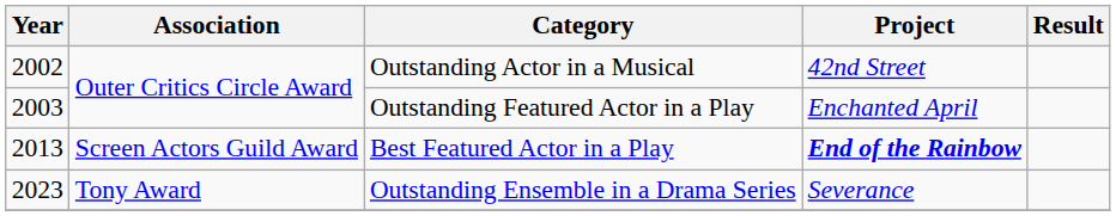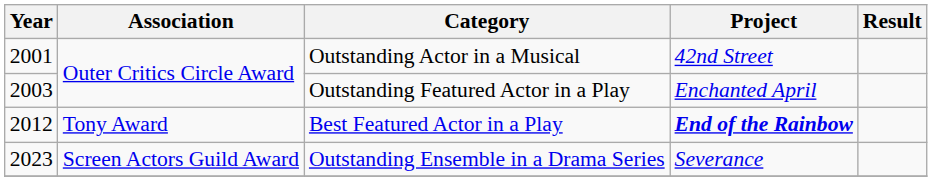 <table class="wikitable unsortable">
 <tr>
 <th>Year</th>
 <th>Association</th>
 <th>Category</th>
 <th>Project</th>
 <th>Result</th>
 </tr>
 <tr>
-<td>2002</td>
+<td>2001</td>
 <td rowspan=2><a href='#'>Outer Critics Circle Award</a></td>
 <td>Outstanding Actor in a Musical</td>
 <td><em><a href='#'>42nd Street</a></em></td>
 <td></td>
 </tr>
 <tr>
 <td>2003</td>
 <td>Outstanding Featured Actor in a Play</td>
 <td><em><a href='#'>Enchanted April</a></em></td>
 <td></td>
 </tr>
 <tr>
-<td>2013</td>
-<td><a href='#'>Screen Actors Guild Award</a></td>
+<td>2012</td>
+<td><a href='#'>Tony Award</a></td>
 <td><a href='#'>Best Featured Actor in a Play</a></td>
 <td><strong><em><a href='#'>End of the Rainbow</a></em></strong></td>
 <td></td>
 </tr>
 <tr>
 <td>2023</td>
-<td><a href='#'>Tony Award</a></td>
+<td><a href='#'>Screen Actors Guild Award</a></td>
 <td><a href='#'>Outstanding Ensemble in a Drama Series</a></td>
 <td><em><a href='#'>Severance</a></em></td>
 <td></td>
 </tr>
 <tr>
 </tr>
 </table>
